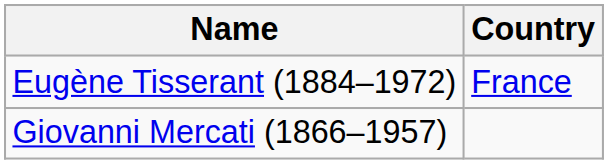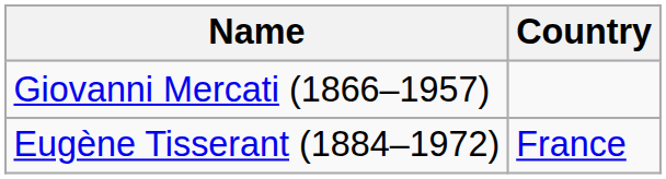 <table class="wikitable sortable">
 <tr>
 <th>Name</th>
 <th>Country</th>
 </tr>
 <tr>
+<td><a href='#'>Giovanni Mercati</a> (1866–1957)</td>
+<td></td>
+</tr>
+<tr>
 <td><a href='#'>Eugène Tisserant</a> (1884–1972)</td>
 <td> <a href='#'>France</a></td>
 </tr>
-<tr>
-<td><a href='#'>Giovanni Mercati</a> (1866–1957)</td>
-<td></td>
-</tr>
 </table>
